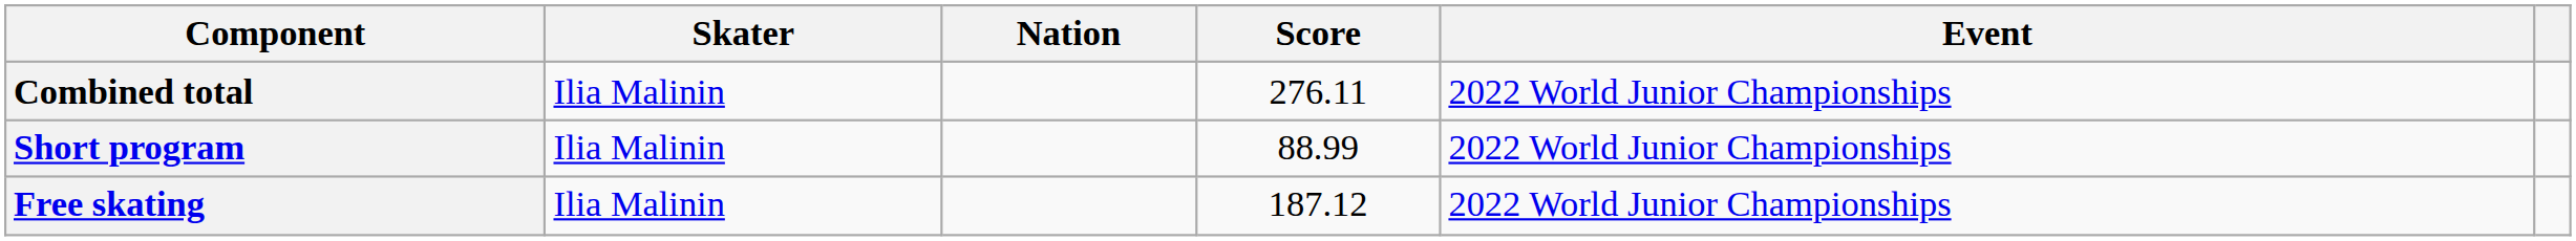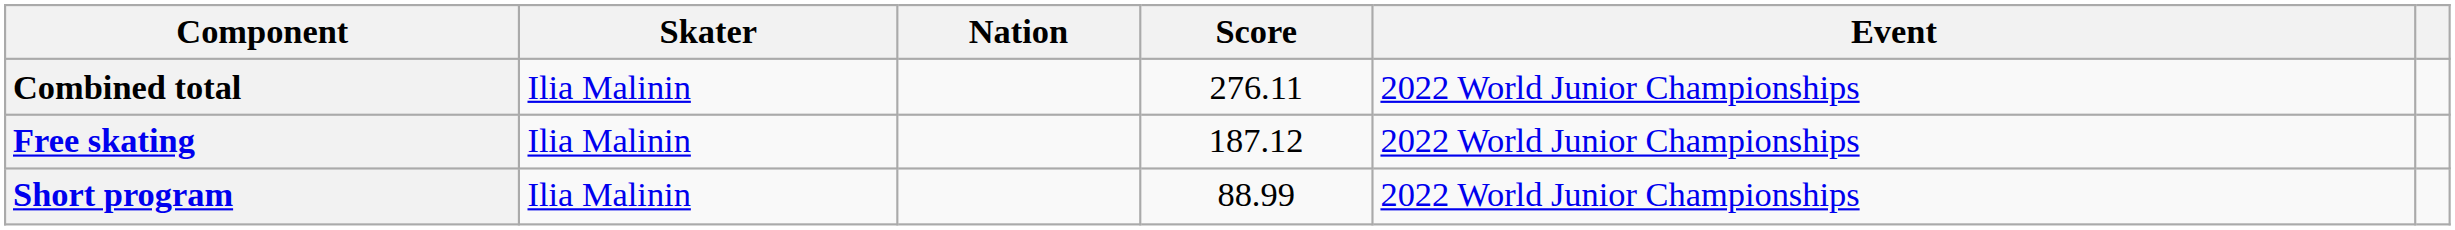 <table class="wikitable unsortable" style="text-align:left; width:90%">
 <tr>
 <th scope="col">Component</th>
 <th scope="col">Skater</th>
 <th scope="col">Nation</th>
 <th scope="col">Score</th>
 <th scope="col">Event</th>
 <th scope="col"></th>
 </tr>
 <tr>
 <th scope="row" style="text-align:left;">Combined total</th>
 <td><a href='#'>Ilia Malinin</a></td>
 <td></td>
 <td style="text-align:center">276.11</td>
 <td><a href='#'>2022 World Junior Championships</a></td>
 <td></td>
 </tr>
 <tr>
+<th scope="row" style="text-align:left;"><a href='#'>Free skating</a></th>
+<td><a href='#'>Ilia Malinin</a></td>
+<td></td>
+<td style="text-align:center">187.12</td>
+<td><a href='#'>2022 World Junior Championships</a></td>
+<td></td>
+</tr>
+<tr>
 <th scope="row" style="text-align:left;"><a href='#'>Short program</a></th>
 <td><a href='#'>Ilia Malinin</a></td>
 <td></td>
 <td style="text-align:center">88.99</td>
 <td><a href='#'>2022 World Junior Championships</a></td>
 <td></td>
 </tr>
-<tr>
-<th scope="row" style="text-align:left;"><a href='#'>Free skating</a></th>
-<td><a href='#'>Ilia Malinin</a></td>
-<td></td>
-<td style="text-align:center">187.12</td>
-<td><a href='#'>2022 World Junior Championships</a></td>
-<td></td>
-</tr>
 </table>
